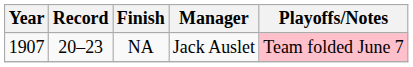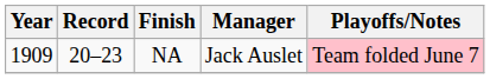 <table class="wikitable" style="text-align:center">
 <tr align=center>
 <th>Year</th>
 <th>Record</th>
 <th>Finish</th>
 <th>Manager</th>
 <th>Playoffs/Notes</th>
 </tr>
 <tr align=center>
-<td>1907</td>
+<td>1909</td>
 <td>20–23</td>
 <td>NA</td>
 <td>Jack Auslet</td>
 <td style="background: pink;">Team folded June 7</td>
 </tr>
 <tr align=center>
 </tr>
 </table>
